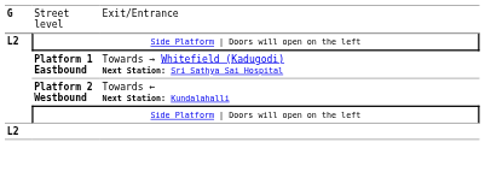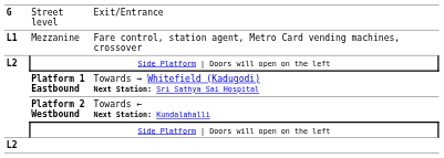 <table table border=0 cellspacing=0 cellpadding=3>
 <tr>
 <td style="border-bottom:solid 1px gray;border-top:solid 1px gray;" width=30 valign=top><strong>G</strong></td>
 <td style="border-top:solid 1px gray;border-bottom:solid 1px gray;" width=85 valign=top>Street level</td>
 <td style="border-top:solid 1px gray;border-bottom:solid 1px gray;" width=500 valign=top>Exit/Entrance</td>
+</tr>
+<tr>
+<td valign=top><strong>L1</strong></td>
+<td valign=top>Mezzanine</td>
+<td valign=top>Fare control, station agent, Metro Card vending machines, crossover<br></td>
 </tr>
 <tr>
 <td style="border-top:solid 1px gray;border-bottom:solid 1px gray;" width=30 rowspan=4 valign=top><strong>L2</strong></td>
 <td style="border-top:solid 1px gray;border-right:solid 2px black;border-left:solid 2px black;border-bottom:solid 2px black;text-align:center;" colspan=2><small><a href='#'>Side Platform</a> | Doors will open on the left </small></td>
 </tr>
 <tr>
 <td style="border-bottom:solid 1px gray;" width=85><span><strong>Platform 1</strong><br><strong>Eastbound</strong></span></td>
 <td style="border-bottom:solid 1px gray;" width=500>Towards → <a href='#'>Whitefield (Kadugodi)</a><br><small><strong>Next Station:</strong> <a href='#'>Sri Sathya Sai Hospital</a></small></td>
 </tr>
 <tr>
 <td><span><strong>Platform 2 Westbound</strong></span></td>
 <td>Towards ← <br><small><strong>Next Station:</strong> <a href='#'>Kundalahalli</a></small></td>
 </tr>
 <tr>
 <td style="border-top:solid 2px black;border-right:solid 2px black;border-left:solid 2px black;border-bottom:solid 1px gray;" colspan=2  align=center><small><a href='#'>Side Platform</a> | Doors will open on the left </small></td>
 </tr>
 <tr>
 <td style="border-bottom:solid 1px gray;" width=30 rowspan=2 valign=top><strong>L2</strong></td>
 <td style="border-bottom:solid 1px gray;" width=85></td>
 <td style="border-bottom:solid 1px gray;" width=500></td>
 </tr>
 <tr>
 </tr>
 </table>
